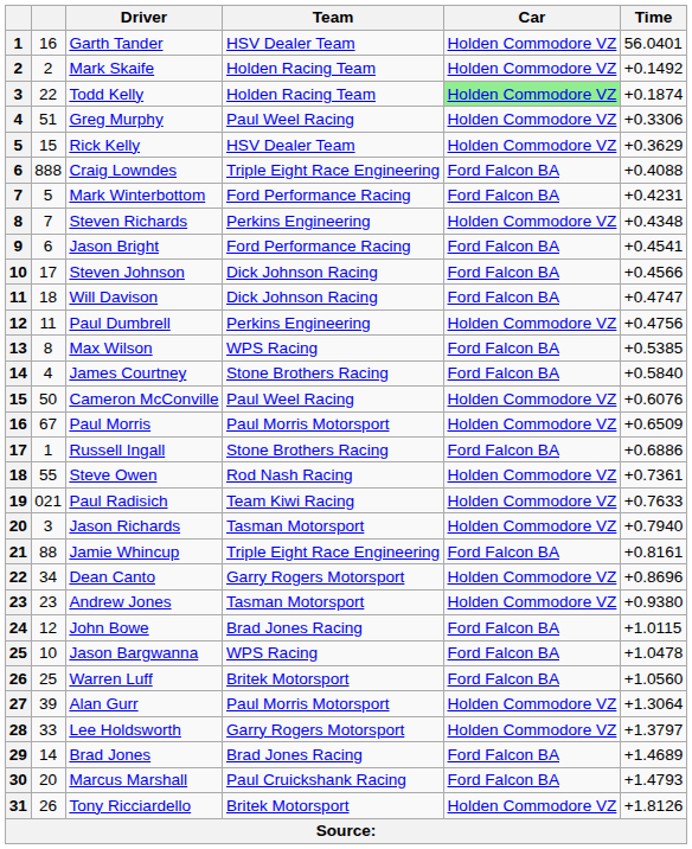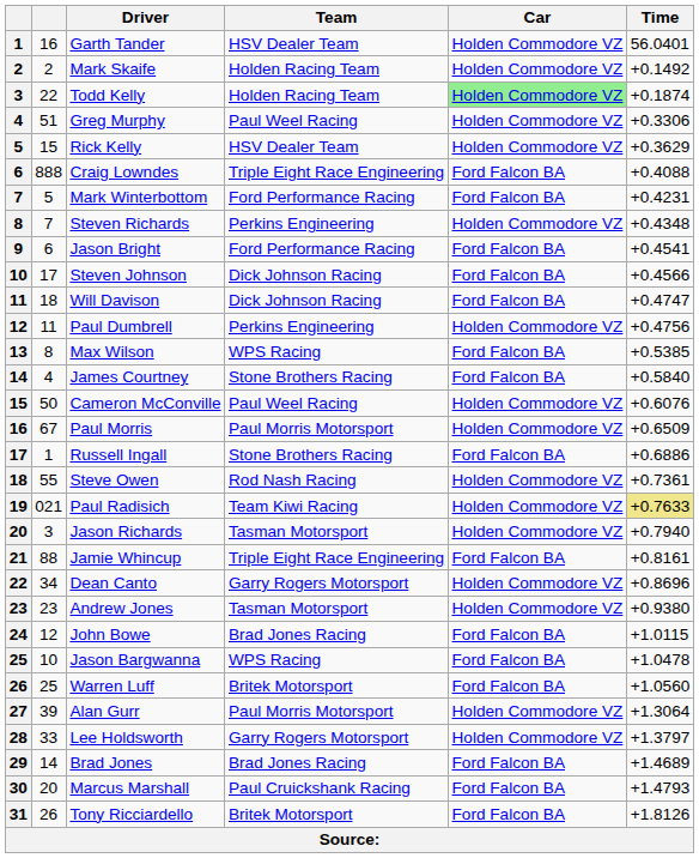 <table class="wikitable" style="font-size: 85%">
 <tr>
 <th></th>
 <th></th>
 <th>Driver</th>
 <th>Team</th>
 <th>Car</th>
 <th>Time</th>
 </tr>
 <tr>
 <th>1</th>
 <td align="center">16</td>
 <td> <a href='#'>Garth Tander</a></td>
 <td><a href='#'>HSV Dealer Team</a></td>
 <td><a href='#'>Holden Commodore VZ</a></td>
 <td>56.0401</td>
 </tr>
 <tr>
 <th>2</th>
 <td align="center">2</td>
 <td> <a href='#'>Mark Skaife</a></td>
 <td><a href='#'>Holden Racing Team</a></td>
 <td><a href='#'>Holden Commodore VZ</a></td>
 <td>+0.1492</td>
 </tr>
 <tr>
 <th>3</th>
 <td align="center">22</td>
 <td> <a href='#'>Todd Kelly</a></td>
 <td><a href='#'>Holden Racing Team</a></td>
 <td style="background: lightgreen;"><a href='#'>Holden Commodore VZ</a></td>
 <td>+0.1874</td>
 </tr>
 <tr>
 <th>4</th>
 <td align="center">51</td>
 <td> <a href='#'>Greg Murphy</a></td>
 <td><a href='#'>Paul Weel Racing</a></td>
 <td><a href='#'>Holden Commodore VZ</a></td>
 <td>+0.3306</td>
 </tr>
 <tr>
 <th>5</th>
 <td align="center">15</td>
 <td> <a href='#'>Rick Kelly</a></td>
 <td><a href='#'>HSV Dealer Team</a></td>
 <td><a href='#'>Holden Commodore VZ</a></td>
 <td>+0.3629</td>
 </tr>
 <tr>
 <th>6</th>
 <td align="center">888</td>
 <td> <a href='#'>Craig Lowndes</a></td>
 <td><a href='#'>Triple Eight Race Engineering</a></td>
 <td><a href='#'>Ford Falcon BA</a></td>
 <td>+0.4088</td>
 </tr>
 <tr>
 <th>7</th>
 <td align="center">5</td>
 <td> <a href='#'>Mark Winterbottom</a></td>
 <td><a href='#'>Ford Performance Racing</a></td>
 <td><a href='#'>Ford Falcon BA</a></td>
 <td>+0.4231</td>
 </tr>
 <tr>
 <th>8</th>
 <td align="center">7</td>
 <td> <a href='#'>Steven Richards</a></td>
 <td><a href='#'>Perkins Engineering</a></td>
 <td><a href='#'>Holden Commodore VZ</a></td>
 <td>+0.4348</td>
 </tr>
 <tr>
 <th>9</th>
 <td align="center">6</td>
 <td> <a href='#'>Jason Bright</a></td>
 <td><a href='#'>Ford Performance Racing</a></td>
 <td><a href='#'>Ford Falcon BA</a></td>
 <td>+0.4541</td>
 </tr>
 <tr>
 <th>10</th>
 <td align="center">17</td>
 <td> <a href='#'>Steven Johnson</a></td>
 <td><a href='#'>Dick Johnson Racing</a></td>
 <td><a href='#'>Ford Falcon BA</a></td>
 <td>+0.4566</td>
 </tr>
 <tr>
 <th>11</th>
 <td align="center">18</td>
 <td> <a href='#'>Will Davison</a></td>
 <td><a href='#'>Dick Johnson Racing</a></td>
 <td><a href='#'>Ford Falcon BA</a></td>
 <td>+0.4747</td>
 </tr>
 <tr>
 <th>12</th>
 <td align="center">11</td>
 <td> <a href='#'>Paul Dumbrell</a></td>
 <td><a href='#'>Perkins Engineering</a></td>
 <td><a href='#'>Holden Commodore VZ</a></td>
 <td>+0.4756</td>
 </tr>
 <tr>
 <th>13</th>
 <td align="center">8</td>
 <td> <a href='#'>Max Wilson</a></td>
 <td><a href='#'>WPS Racing</a></td>
 <td><a href='#'>Ford Falcon BA</a></td>
 <td>+0.5385</td>
 </tr>
 <tr>
 <th>14</th>
 <td align="center">4</td>
 <td> <a href='#'>James Courtney</a></td>
 <td><a href='#'>Stone Brothers Racing</a></td>
 <td><a href='#'>Ford Falcon BA</a></td>
 <td>+0.5840</td>
 </tr>
 <tr>
 <th>15</th>
 <td align="center">50</td>
 <td> <a href='#'>Cameron McConville</a></td>
 <td><a href='#'>Paul Weel Racing</a></td>
 <td><a href='#'>Holden Commodore VZ</a></td>
 <td>+0.6076</td>
 </tr>
 <tr>
 <th>16</th>
 <td align="center">67</td>
 <td> <a href='#'>Paul Morris</a></td>
 <td><a href='#'>Paul Morris Motorsport</a></td>
 <td><a href='#'>Holden Commodore VZ</a></td>
 <td>+0.6509</td>
 </tr>
 <tr>
 <th>17</th>
 <td align="center">1</td>
 <td> <a href='#'>Russell Ingall</a></td>
 <td><a href='#'>Stone Brothers Racing</a></td>
 <td><a href='#'>Ford Falcon BA</a></td>
 <td>+0.6886</td>
 </tr>
 <tr>
 <th>18</th>
 <td align="center">55</td>
 <td> <a href='#'>Steve Owen</a></td>
 <td><a href='#'>Rod Nash Racing</a></td>
 <td><a href='#'>Holden Commodore VZ</a></td>
 <td>+0.7361</td>
 </tr>
 <tr>
 <th>19</th>
 <td align="center">021</td>
 <td> <a href='#'>Paul Radisich</a></td>
 <td><a href='#'>Team Kiwi Racing</a></td>
 <td><a href='#'>Holden Commodore VZ</a></td>
-<td>+0.7633</td>
+<td style="background: khaki;">+0.7633</td>
 </tr>
 <tr>
 <th>20</th>
 <td align="center">3</td>
 <td> <a href='#'>Jason Richards</a></td>
 <td><a href='#'>Tasman Motorsport</a></td>
 <td><a href='#'>Holden Commodore VZ</a></td>
 <td>+0.7940</td>
 </tr>
 <tr>
 <th>21</th>
 <td align="center">88</td>
 <td> <a href='#'>Jamie Whincup</a></td>
 <td><a href='#'>Triple Eight Race Engineering</a></td>
 <td><a href='#'>Ford Falcon BA</a></td>
 <td>+0.8161</td>
 </tr>
 <tr>
 <th>22</th>
 <td align="center">34</td>
 <td> <a href='#'>Dean Canto</a></td>
 <td><a href='#'>Garry Rogers Motorsport</a></td>
 <td><a href='#'>Holden Commodore VZ</a></td>
 <td>+0.8696</td>
 </tr>
 <tr>
 <th>23</th>
 <td align="center">23</td>
 <td> <a href='#'>Andrew Jones</a></td>
 <td><a href='#'>Tasman Motorsport</a></td>
 <td><a href='#'>Holden Commodore VZ</a></td>
 <td>+0.9380</td>
 </tr>
 <tr>
 <th>24</th>
 <td align="center">12</td>
 <td> <a href='#'>John Bowe</a></td>
 <td><a href='#'>Brad Jones Racing</a></td>
 <td><a href='#'>Ford Falcon BA</a></td>
 <td>+1.0115</td>
 </tr>
 <tr>
 <th>25</th>
 <td align="center">10</td>
 <td> <a href='#'>Jason Bargwanna</a></td>
 <td><a href='#'>WPS Racing</a></td>
 <td><a href='#'>Ford Falcon BA</a></td>
 <td>+1.0478</td>
 </tr>
 <tr>
 <th>26</th>
 <td align="center">25</td>
 <td> <a href='#'>Warren Luff</a></td>
 <td><a href='#'>Britek Motorsport</a></td>
 <td><a href='#'>Ford Falcon BA</a></td>
 <td>+1.0560</td>
 </tr>
 <tr>
 <th>27</th>
 <td align="center">39</td>
 <td> <a href='#'>Alan Gurr</a></td>
 <td><a href='#'>Paul Morris Motorsport</a></td>
 <td><a href='#'>Holden Commodore VZ</a></td>
 <td>+1.3064</td>
 </tr>
 <tr>
 <th>28</th>
 <td align="center">33</td>
 <td> <a href='#'>Lee Holdsworth</a></td>
 <td><a href='#'>Garry Rogers Motorsport</a></td>
 <td><a href='#'>Holden Commodore VZ</a></td>
 <td>+1.3797</td>
 </tr>
 <tr>
 <th>29</th>
 <td align="center">14</td>
 <td> <a href='#'>Brad Jones</a></td>
 <td><a href='#'>Brad Jones Racing</a></td>
 <td><a href='#'>Ford Falcon BA</a></td>
 <td>+1.4689</td>
 </tr>
 <tr>
 <th>30</th>
 <td align="center">20</td>
 <td> <a href='#'>Marcus Marshall</a></td>
 <td><a href='#'>Paul Cruickshank Racing</a></td>
 <td><a href='#'>Ford Falcon BA</a></td>
 <td>+1.4793</td>
 </tr>
 <tr>
 <th>31</th>
 <td align="center">26</td>
 <td> <a href='#'>Tony Ricciardello</a></td>
 <td><a href='#'>Britek Motorsport</a></td>
-<td><a href='#'>Holden Commodore VZ</a></td>
+<td><a href='#'>Ford Falcon BA</a></td>
 <td>+1.8126</td>
 </tr>
 <tr>
 <th colspan="6">Source:</th>
 </tr>
 </table>
